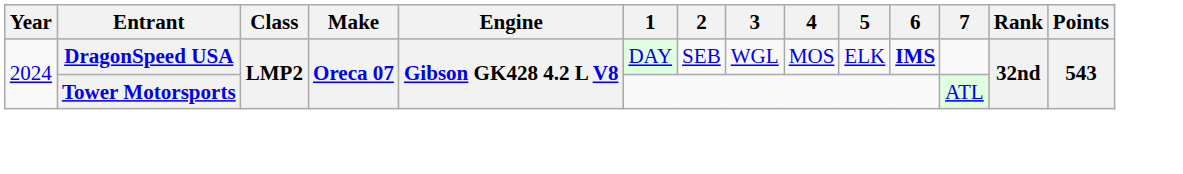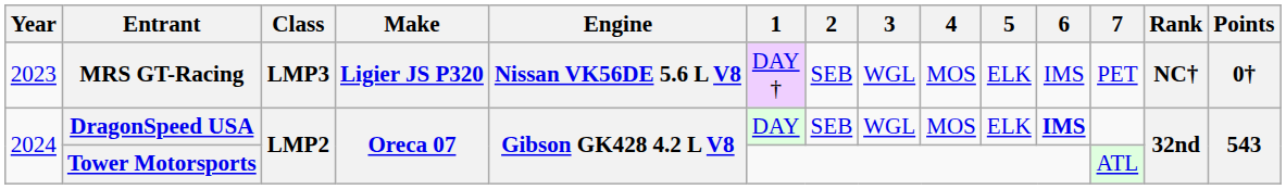 <table class="wikitable" style="text-align:center; font-size:85%">
 <tr>
 <th>Year</th>
 <th>Entrant</th>
 <th>Class</th>
 <th>Make</th>
 <th>Engine</th>
 <th>1</th>
 <th>2</th>
 <th>3</th>
 <th>4</th>
 <th>5</th>
 <th>6</th>
 <th>7</th>
 <th>Rank</th>
 <th>Points</th>
+</tr>
+<tr>
+<td><a href='#'>2023</a></td>
+<th nowrap>MRS GT-Racing</th>
+<th>LMP3</th>
+<th nowrap><a href='#'>Ligier JS P320</a></th>
+<th nowrap><a href='#'>Nissan VK56DE</a> 5.6 L <a href='#'>V8</a></th>
+<td style="background:#EFCFFF;"><a href='#'>DAY</a><br>†</td>
+<td style="background:#;"><a href='#'>SEB</a></td>
+<td style="background:#;"><a href='#'>WGL</a></td>
+<td style="background:#;"><a href='#'>MOS</a></td>
+<td style="background:#;"><a href='#'>ELK</a></td>
+<td style="background:#;"><a href='#'>IMS</a></td>
+<td style="background:#;"><a href='#'>PET</a></td>
+<th>NC†</th>
+<th>0†</th>
 </tr>
 <tr>
 <td rowspan="2"><a href='#'>2024</a></td>
 <th nowrap><a href='#'>DragonSpeed USA</a></th>
 <th rowspan="2">LMP2</th>
 <th rowspan="2" nowrap><a href='#'>Oreca 07</a></th>
 <th rowspan="2" nowrap><a href='#'>Gibson</a> GK428 4.2 L <a href='#'>V8</a></th>
 <td style="background:#DFFFDF;"><a href='#'>DAY</a><br></td>
 <td><a href='#'>SEB</a></td>
 <td><a href='#'>WGL</a></td>
 <td><a href='#'>MOS</a></td>
 <td><a href='#'>ELK</a></td>
 <td><strong><a href='#'>IMS</a></strong></td>
 <td></td>
 <th rowspan="2">32nd</th>
 <th rowspan="2">543</th>
 </tr>
 <tr>
 <th nowrap><a href='#'>Tower Motorsports</a></th>
 <td colspan=6></td>
 <td style="background:#DFFFDF;"><a href='#'>ATL</a><br></td>
 </tr>
 </table>
